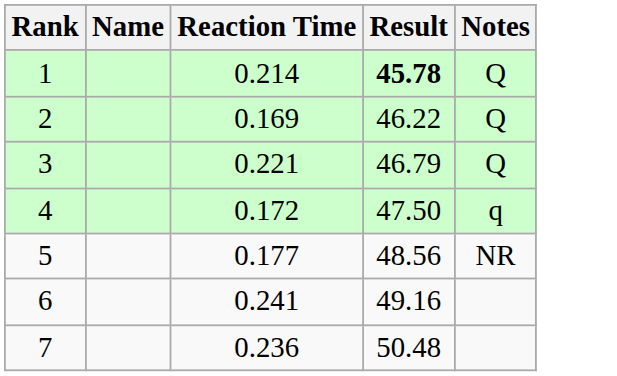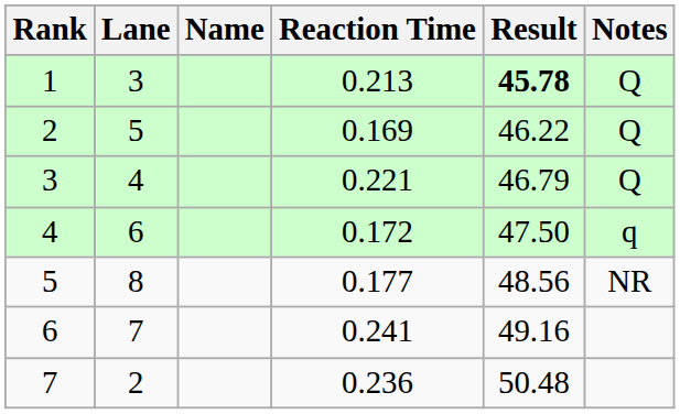 <table class="wikitable" style="text-align:center">
 <tr>
 <th>Rank</th>
+<th>Lane</th>
 <th>Name</th>
 <th>Reaction Time</th>
 <th>Result</th>
 <th>Notes</th>
 </tr>
 <tr bgcolor=ccffcc>
 <td>1</td>
+<td>3</td>
 <td align="left"></td>
-<td>0.214</td>
+<td>0.213</td>
 <td><strong>45.78</strong></td>
 <td>Q</td>
 </tr>
 <tr bgcolor=ccffcc>
 <td>2</td>
+<td>5</td>
 <td align="left"></td>
 <td>0.169</td>
 <td>46.22</td>
 <td>Q</td>
 </tr>
 <tr bgcolor=ccffcc>
 <td>3</td>
+<td>4</td>
 <td align="left"></td>
 <td>0.221</td>
 <td>46.79</td>
 <td>Q</td>
 </tr>
 <tr bgcolor=ccffcc>
 <td>4</td>
+<td>6</td>
 <td align="left"></td>
 <td>0.172</td>
 <td>47.50</td>
 <td>q</td>
 </tr>
 <tr>
 <td>5</td>
+<td>8</td>
 <td align="left"></td>
 <td>0.177</td>
 <td>48.56</td>
 <td>NR</td>
 </tr>
 <tr>
 <td>6</td>
+<td>7</td>
 <td align="left"></td>
 <td>0.241</td>
 <td>49.16</td>
 <td></td>
 </tr>
 <tr>
 <td>7</td>
+<td>2</td>
 <td align="left"></td>
 <td>0.236</td>
 <td>50.48</td>
 <td></td>
 </tr>
 </table>
